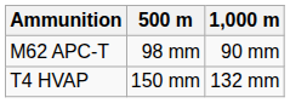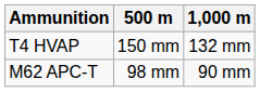 <table class="wikitable" style="text-align: left;">
 <tr>
 <th>Ammunition</th>
 <th>500 m</th>
 <th>1,000 m</th>
 </tr>
 <tr>
+<td>T4 HVAP</td>
+<td style="text-align: right;">150 mm</td>
+<td style="text-align: right;">132 mm</td>
+</tr>
+<tr>
 <td>M62 APC-T</td>
 <td style="text-align: right;">98 mm</td>
 <td style="text-align: right;">90 mm</td>
 </tr>
-<tr>
-<td>T4 HVAP</td>
-<td style="text-align: right;">150 mm</td>
-<td style="text-align: right;">132 mm</td>
-</tr>
 </table>
